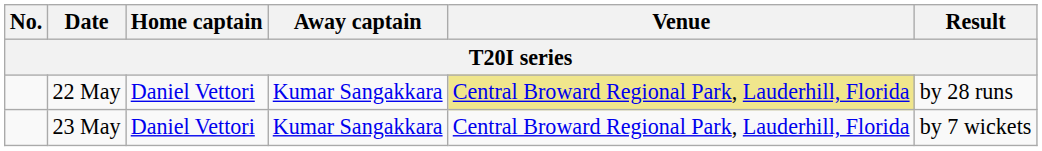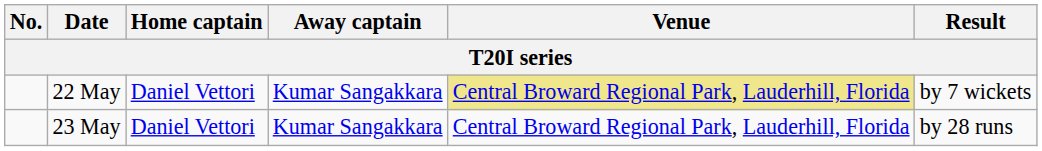 <table class="wikitable">
 <tr>
 <th>No.</th>
 <th>Date</th>
 <th>Home captain</th>
 <th>Away captain</th>
 <th>Venue</th>
 <th>Result</th>
 </tr>
 <tr>
 <th colspan="9">T20I series</th>
 </tr>
 <tr>
 <td></td>
 <td>22 May</td>
 <td><a href='#'>Daniel Vettori</a></td>
 <td><a href='#'>Kumar Sangakkara</a></td>
 <td style="background: khaki;"><a href='#'>Central Broward Regional Park</a>, <a href='#'>Lauderhill, Florida</a></td>
-<td> by 28 runs</td>
+<td> by 7 wickets</td>
 </tr>
 <tr>
 <td></td>
 <td>23 May</td>
 <td><a href='#'>Daniel Vettori</a></td>
 <td><a href='#'>Kumar Sangakkara</a></td>
 <td><a href='#'>Central Broward Regional Park</a>, <a href='#'>Lauderhill, Florida</a></td>
-<td> by 7 wickets</td>
+<td> by 28 runs</td>
 </tr>
 </table>
